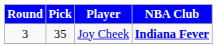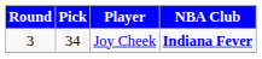 <table class="wikitable" style="text-align:center">
 <tr>
 <th style="background:blue;color:#FFFFFF;">Round</th>
 <th style="background:blue;color:#FFFFFF;">Pick</th>
 <th style="background:blue;color:#FFFFFF;">Player</th>
 <th style="background:blue;color:#FFFFFF;">NBA Club</th>
 </tr>
 <tr>
 <td>3</td>
-<td>35</td>
+<td>34</td>
 <td><a href='#'>Joy Cheek</a></td>
 <td><strong><a href='#'>Indiana Fever</a></strong></td>
 </tr>
 <tr>
 </tr>
 </table>
